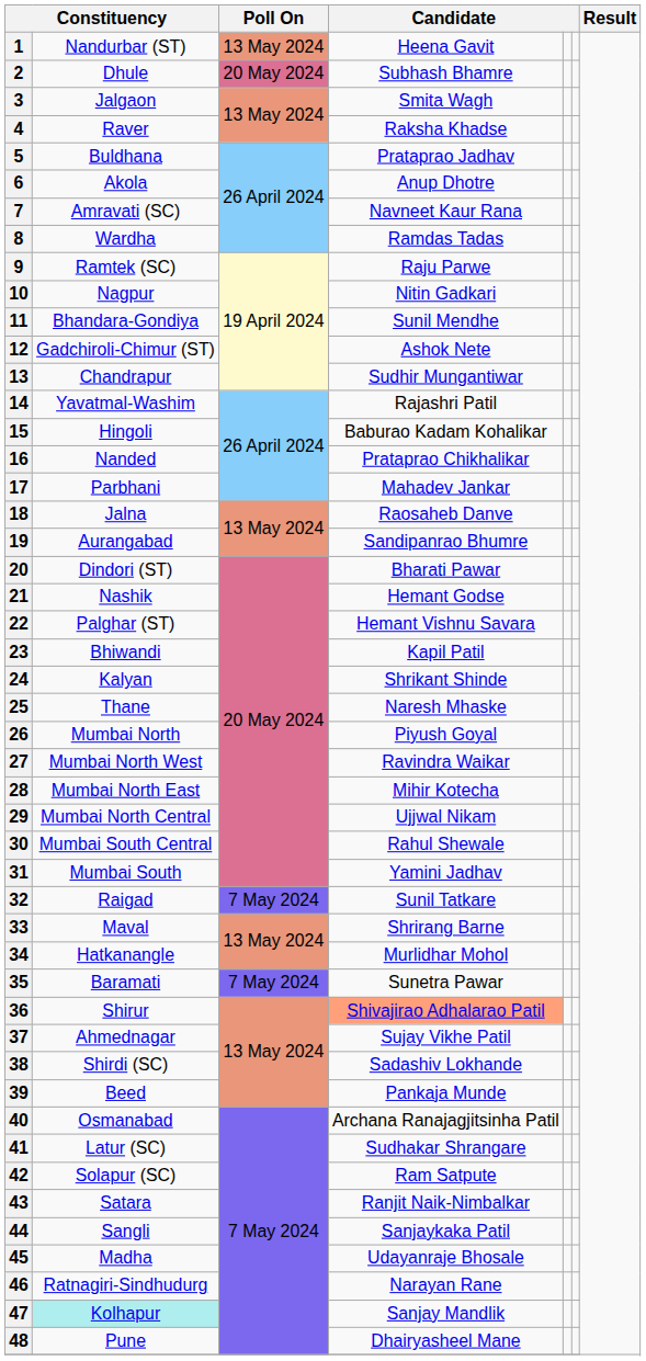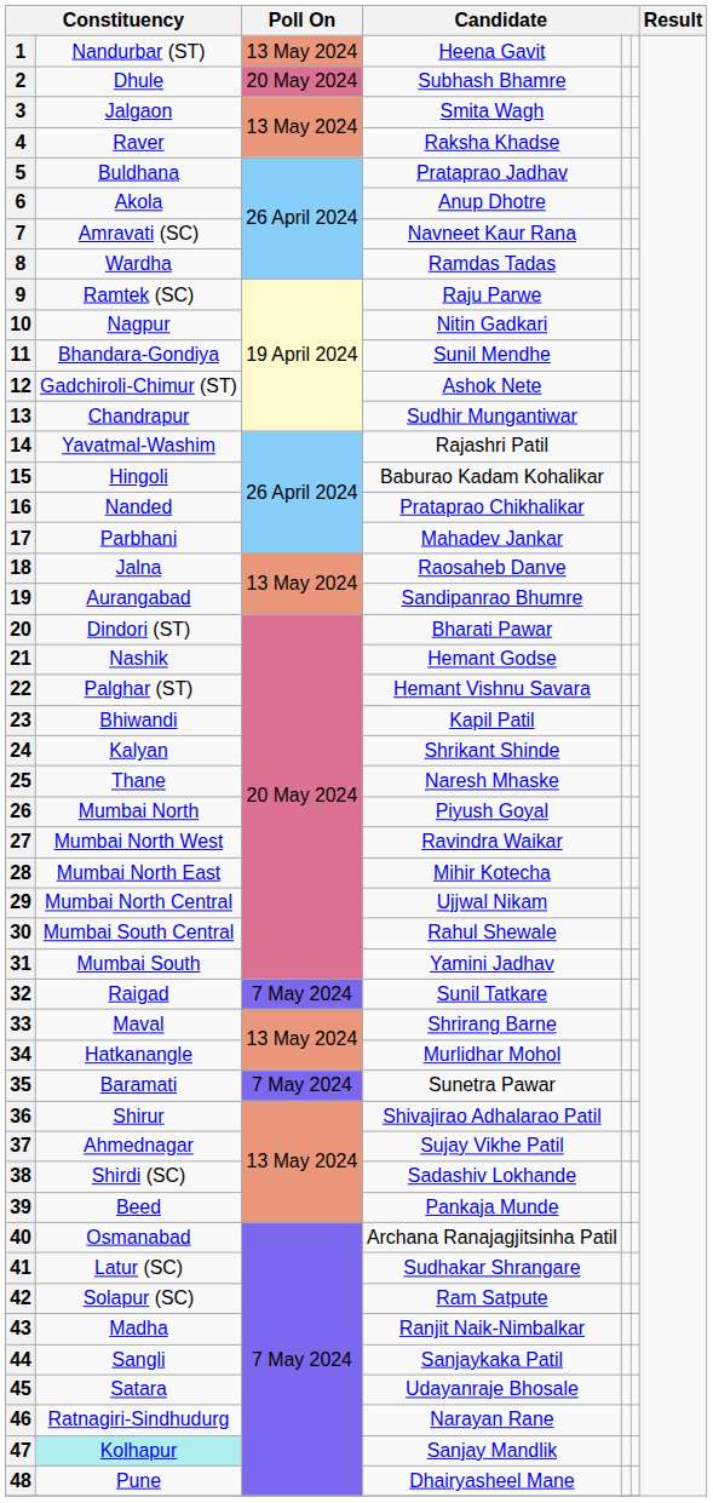 <table class="wikitable sortable" style="text-align:center;">
 <tr>
 <th colspan="2">Constituency</th>
 <th>Poll On</th>
 <th colspan="3">Candidate</th>
 <th>Result</th>
 </tr>
 <tr>
 <th>1</th>
 <td><a href='#'>Nandurbar</a> (ST)</td>
 <td bgcolor=#E9967A>13 May 2024</td>
 <td><a href='#'>Heena Gavit</a></td>
 <td></td>
 <td></td>
 </tr>
 <tr>
 <th>2</th>
 <td><a href='#'>Dhule</a></td>
 <td bgcolor=#DB7093>20 May 2024</td>
 <td><a href='#'>Subhash Bhamre</a></td>
 <td></td>
 <td></td>
 </tr>
 <tr>
 <th>3</th>
 <td><a href='#'>Jalgaon</a></td>
 <td rowspan="2" bgcolor=#E9967A>13 May 2024</td>
 <td><a href='#'>Smita Wagh</a></td>
 <td></td>
 <td></td>
 </tr>
 <tr>
 <th>4</th>
 <td><a href='#'>Raver</a></td>
 <td><a href='#'>Raksha Khadse</a></td>
 <td></td>
 <td></td>
 </tr>
 <tr>
 <th>5</th>
 <td><a href='#'>Buldhana</a></td>
 <td rowspan="4" bgcolor=#87CEFA>26 April 2024</td>
 <td><a href='#'>Prataprao Jadhav</a></td>
 <td></td>
 <td></td>
 </tr>
 <tr>
 <th>6</th>
 <td><a href='#'>Akola</a></td>
 <td><a href='#'>Anup Dhotre</a></td>
 <td></td>
 <td></td>
 </tr>
 <tr>
 <th>7</th>
 <td><a href='#'>Amravati</a> (SC)</td>
 <td><a href='#'>Navneet Kaur Rana</a></td>
 <td></td>
 <td></td>
 </tr>
 <tr>
 <th>8</th>
 <td><a href='#'>Wardha</a></td>
 <td><a href='#'>Ramdas Tadas</a></td>
 <td></td>
 <td></td>
 </tr>
 <tr>
 <th>9</th>
 <td><a href='#'>Ramtek</a> (SC)</td>
 <td rowspan="5" bgcolor=#FFFACD>19 April 2024</td>
 <td><a href='#'>Raju Parwe</a></td>
 <td></td>
 <td></td>
 </tr>
 <tr>
 <th>10</th>
 <td><a href='#'>Nagpur</a></td>
 <td><a href='#'>Nitin Gadkari</a></td>
 <td></td>
 <td></td>
 </tr>
 <tr>
 <th>11</th>
 <td><a href='#'>Bhandara-Gondiya</a></td>
 <td><a href='#'>Sunil Mendhe</a></td>
 <td></td>
 <td></td>
 </tr>
 <tr>
 <th>12</th>
 <td><a href='#'>Gadchiroli-Chimur</a> (ST)</td>
 <td><a href='#'>Ashok Nete</a></td>
 <td></td>
 <td></td>
 </tr>
 <tr>
 <th>13</th>
 <td><a href='#'>Chandrapur</a></td>
 <td><a href='#'>Sudhir Mungantiwar</a></td>
 <td></td>
 <td></td>
 </tr>
 <tr>
 <th>14</th>
 <td><a href='#'>Yavatmal-Washim</a></td>
 <td rowspan="4" bgcolor=#87CEFA>26 April 2024</td>
 <td>Rajashri Patil</td>
 <td></td>
 <td></td>
 </tr>
 <tr>
 <th>15</th>
 <td><a href='#'>Hingoli</a></td>
 <td>Baburao Kadam Kohalikar</td>
 <td></td>
 <td></td>
 </tr>
 <tr>
 <th>16</th>
 <td><a href='#'>Nanded</a></td>
 <td><a href='#'>Prataprao Chikhalikar</a></td>
 <td></td>
 <td></td>
 </tr>
 <tr>
 <th>17</th>
 <td><a href='#'>Parbhani</a></td>
 <td><a href='#'>Mahadev Jankar</a></td>
 <td></td>
 <td></td>
 </tr>
 <tr>
 <th>18</th>
 <td><a href='#'>Jalna</a></td>
 <td rowspan="2" bgcolor=#E9967A>13 May 2024</td>
 <td><a href='#'>Raosaheb Danve</a></td>
 <td></td>
 <td></td>
 </tr>
 <tr>
 <th>19</th>
 <td><a href='#'>Aurangabad</a></td>
 <td><a href='#'>Sandipanrao Bhumre</a></td>
 <td></td>
 <td></td>
 </tr>
 <tr>
 <th>20</th>
 <td><a href='#'>Dindori</a> (ST)</td>
 <td rowspan="12" bgcolor=#DB7093>20 May 2024</td>
 <td><a href='#'>Bharati Pawar</a></td>
 <td></td>
 <td></td>
 </tr>
 <tr>
 <th>21</th>
 <td><a href='#'>Nashik</a></td>
 <td><a href='#'>Hemant Godse</a></td>
 <td></td>
 <td></td>
 </tr>
 <tr>
 <th>22</th>
 <td><a href='#'>Palghar</a> (ST)</td>
 <td><a href='#'>Hemant Vishnu Savara</a></td>
 <td></td>
 <td></td>
 </tr>
 <tr>
 <th>23</th>
 <td><a href='#'>Bhiwandi</a></td>
 <td><a href='#'>Kapil Patil</a></td>
 <td></td>
 <td></td>
 </tr>
 <tr>
 <th>24</th>
 <td><a href='#'>Kalyan</a></td>
 <td><a href='#'>Shrikant Shinde</a></td>
 <td></td>
 <td></td>
 </tr>
 <tr>
 <th>25</th>
 <td><a href='#'>Thane</a></td>
 <td><a href='#'>Naresh Mhaske</a></td>
 <td></td>
 <td></td>
 </tr>
 <tr>
 <th>26</th>
 <td><a href='#'>Mumbai North</a></td>
 <td><a href='#'>Piyush Goyal</a></td>
 <td></td>
 <td></td>
 </tr>
 <tr>
 <th>27</th>
 <td><a href='#'>Mumbai North West</a></td>
 <td><a href='#'>Ravindra Waikar</a></td>
 <td></td>
 <td></td>
 </tr>
 <tr>
 <th>28</th>
 <td><a href='#'>Mumbai North East</a></td>
 <td><a href='#'>Mihir Kotecha</a></td>
 <td></td>
 <td></td>
 </tr>
 <tr>
 <th>29</th>
 <td><a href='#'>Mumbai North Central</a></td>
 <td><a href='#'>Ujjwal Nikam</a></td>
 <td></td>
 <td></td>
 </tr>
 <tr>
 <th>30</th>
 <td><a href='#'>Mumbai South Central</a></td>
 <td><a href='#'>Rahul Shewale</a></td>
 <td></td>
 <td></td>
 </tr>
 <tr>
 <th>31</th>
 <td><a href='#'>Mumbai South</a></td>
 <td><a href='#'>Yamini Jadhav</a></td>
 <td></td>
 <td></td>
 </tr>
 <tr>
 <th>32</th>
 <td><a href='#'>Raigad</a></td>
 <td bgcolor=#7B68EE>7 May 2024</td>
 <td><a href='#'>Sunil Tatkare</a></td>
 <td></td>
 <td></td>
 </tr>
 <tr>
 <th>33</th>
 <td><a href='#'>Maval</a></td>
 <td rowspan="2" bgcolor=#E9967A>13 May 2024</td>
 <td><a href='#'>Shrirang Barne</a></td>
 <td></td>
 <td></td>
 </tr>
 <tr>
 <th>34</th>
 <td><a href='#'>Hatkanangle</a></td>
 <td><a href='#'>Murlidhar Mohol</a></td>
 <td></td>
 <td></td>
 </tr>
 <tr>
 <th>35</th>
 <td><a href='#'>Baramati</a></td>
 <td bgcolor=#7B68EE>7 May 2024</td>
 <td>Sunetra Pawar</td>
 <td></td>
 <td></td>
 </tr>
 <tr>
 <th>36</th>
 <td><a href='#'>Shirur</a></td>
 <td rowspan="4" bgcolor=#E9967A>13 May 2024</td>
-<td style="background: lightsalmon;"><a href='#'>Shivajirao Adhalarao Patil</a></td>
+<td><a href='#'>Shivajirao Adhalarao Patil</a></td>
 <td></td>
 <td></td>
 </tr>
 <tr>
 <th>37</th>
 <td><a href='#'>Ahmednagar</a></td>
 <td><a href='#'>Sujay Vikhe Patil</a></td>
 <td></td>
 <td></td>
 </tr>
 <tr>
 <th>38</th>
 <td><a href='#'>Shirdi</a> (SC)</td>
 <td><a href='#'>Sadashiv Lokhande</a></td>
 <td></td>
 <td></td>
 </tr>
 <tr>
 <th>39</th>
 <td><a href='#'>Beed</a></td>
 <td><a href='#'>Pankaja Munde</a></td>
 <td></td>
 <td></td>
 </tr>
 <tr>
 <th>40</th>
 <td><a href='#'>Osmanabad</a></td>
 <td rowspan="9" bgcolor=#7B68EE>7 May 2024</td>
 <td>Archana Ranajagjitsinha Patil</td>
 <td></td>
 <td></td>
 </tr>
 <tr>
 <th>41</th>
 <td><a href='#'>Latur</a> (SC)</td>
 <td><a href='#'>Sudhakar Shrangare</a></td>
 <td></td>
 <td></td>
 </tr>
 <tr>
 <th>42</th>
 <td><a href='#'>Solapur</a> (SC)</td>
 <td><a href='#'>Ram Satpute</a></td>
 <td></td>
 <td></td>
 </tr>
 <tr>
 <th>43</th>
-<td><a href='#'>Satara</a></td>
+<td><a href='#'>Madha</a></td>
 <td><a href='#'>Ranjit Naik-Nimbalkar</a></td>
 <td></td>
 <td></td>
 </tr>
 <tr>
 <th>44</th>
 <td><a href='#'>Sangli</a></td>
 <td><a href='#'>Sanjaykaka Patil</a></td>
 <td></td>
 <td></td>
 </tr>
 <tr>
 <th>45</th>
-<td><a href='#'>Madha</a></td>
+<td><a href='#'>Satara</a></td>
 <td><a href='#'>Udayanraje Bhosale</a></td>
 <td></td>
 <td></td>
 </tr>
 <tr>
 <th>46</th>
 <td><a href='#'>Ratnagiri-Sindhudurg</a></td>
 <td><a href='#'>Narayan Rane</a></td>
 <td></td>
 <td></td>
 </tr>
 <tr>
 <th>47</th>
 <td style="background: paleturquoise;"><a href='#'>Kolhapur</a></td>
 <td><a href='#'>Sanjay Mandlik</a></td>
 <td></td>
 <td></td>
 </tr>
 <tr>
 <th>48</th>
 <td><a href='#'>Pune</a></td>
 <td><a href='#'>Dhairyasheel Mane</a></td>
 <td></td>
 <td></td>
 </tr>
 <tr>
 </tr>
 </table>
